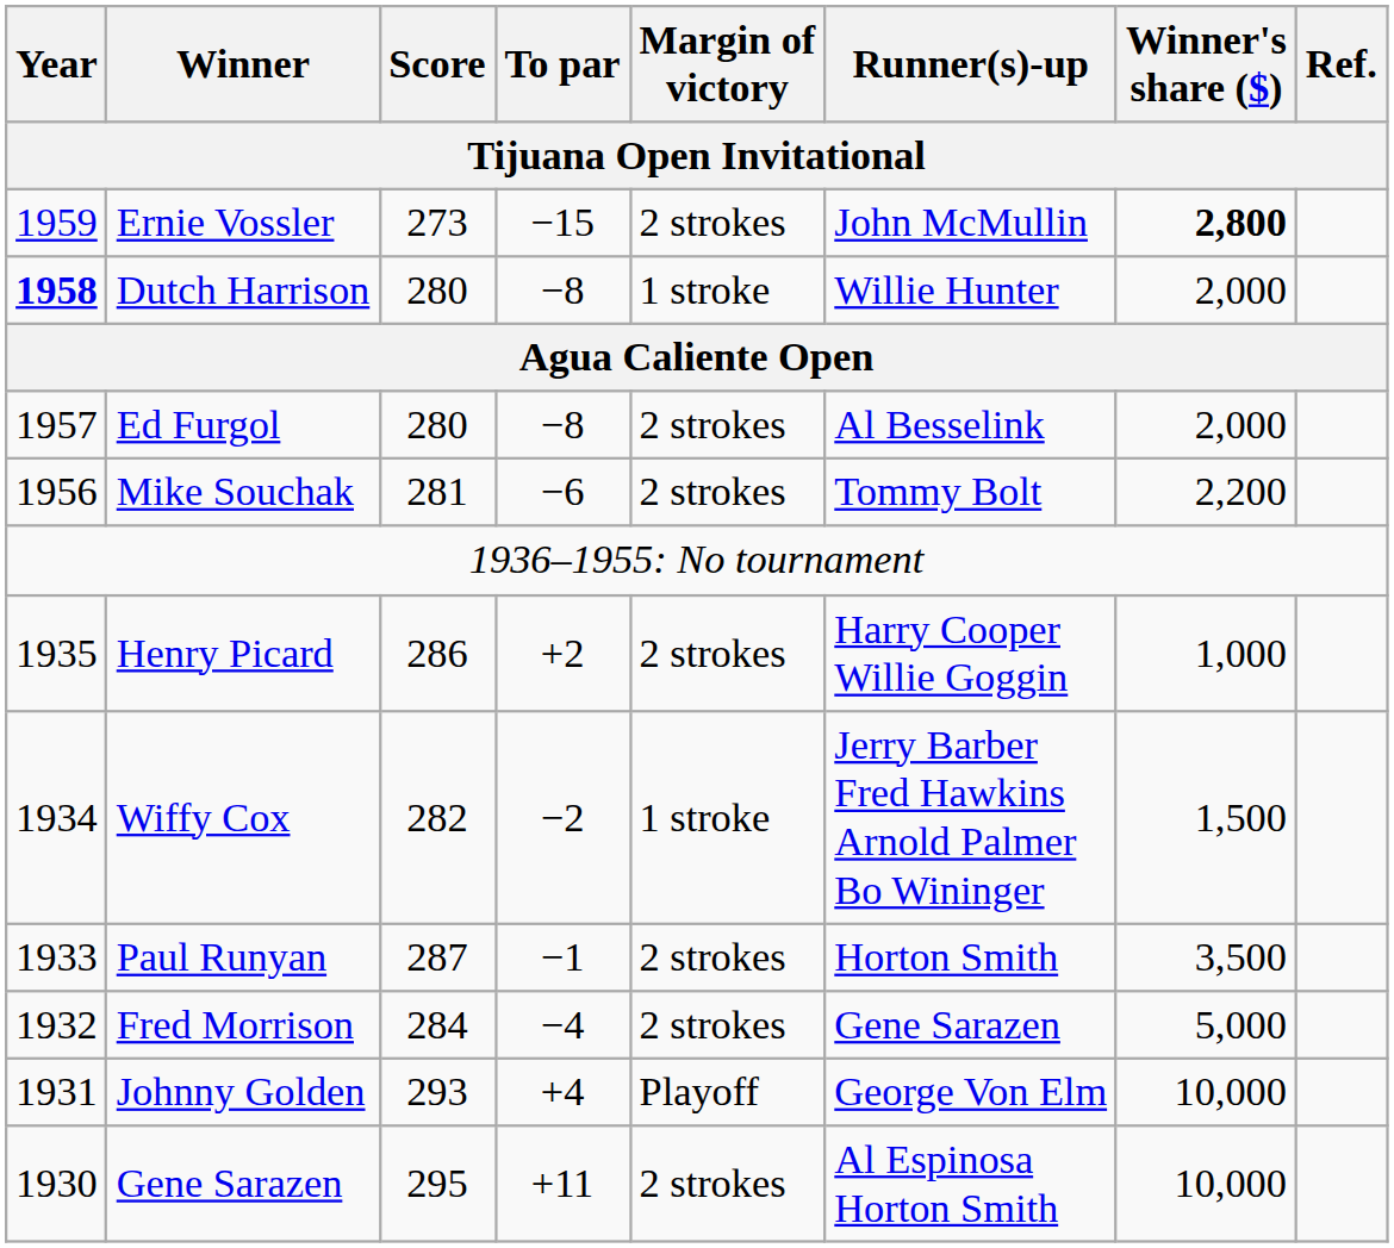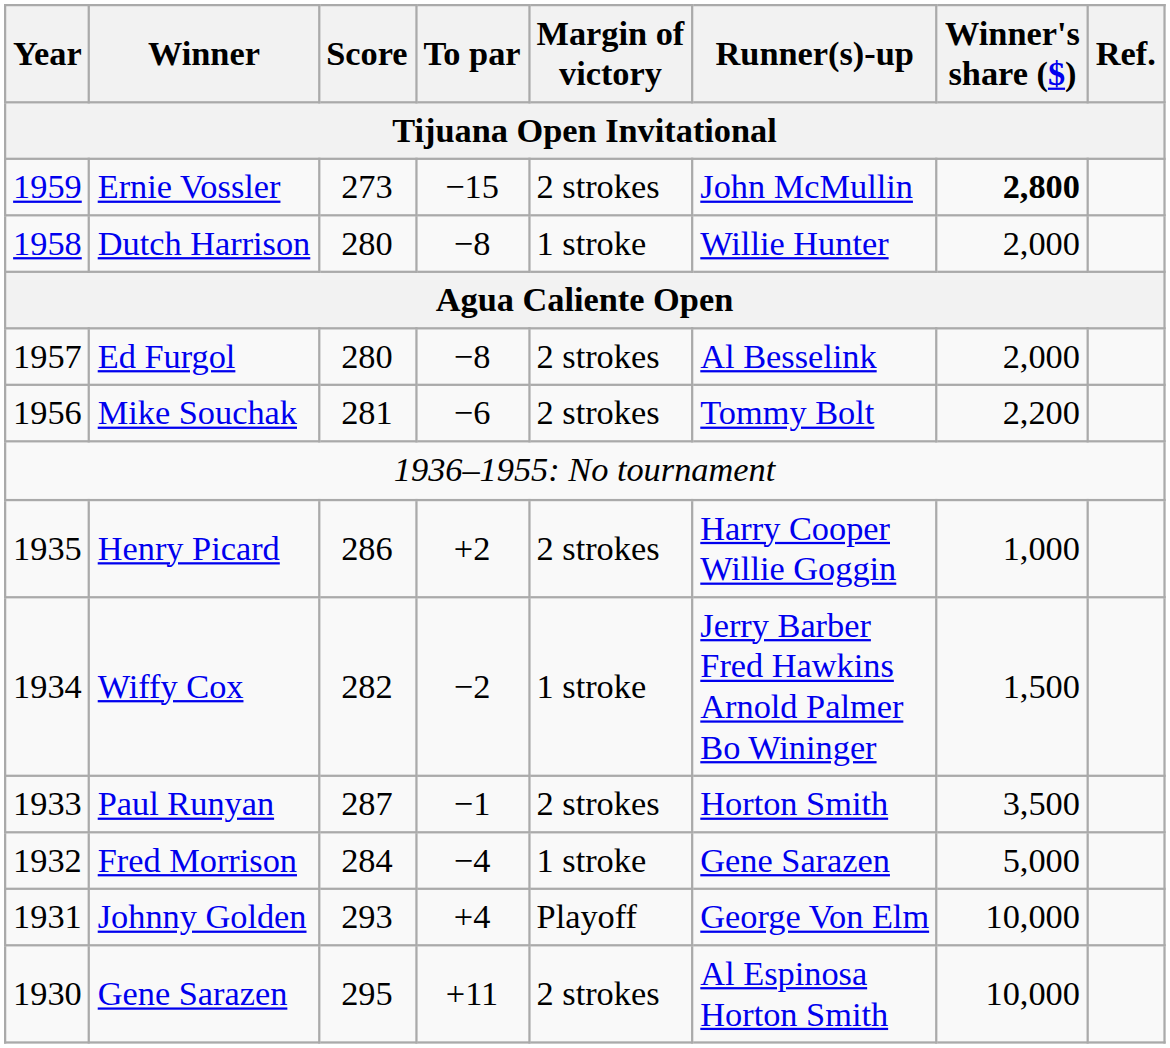 <table class="wikitable" style="font-size:95%">
 <tr>
 <th>Year</th>
 <th>Winner</th>
 <th>Score</th>
 <th>To par</th>
 <th>Margin of<br>victory</th>
 <th>Runner(s)-up</th>
 <th>Winner's<br>share (<a href='#'>$</a>)</th>
 <th>Ref.</th>
 </tr>
 <tr>
 <th colspan=9>Tijuana Open Invitational</th>
 </tr>
 <tr>
 <td><a href='#'>1959</a></td>
 <td> <a href='#'>Ernie Vossler</a></td>
 <td align=center>273</td>
 <td align=center>−15</td>
 <td>2 strokes</td>
 <td> <a href='#'>John McMullin</a></td>
 <td align=right><strong>2,800</strong></td>
 <td></td>
 </tr>
 <tr>
-<td><strong><a href='#'>1958</a></strong></td>
+<td><a href='#'>1958</a></td>
 <td> <a href='#'>Dutch Harrison</a></td>
 <td align=center>280</td>
 <td align=center>−8</td>
 <td>1 stroke</td>
 <td> <a href='#'>Willie Hunter</a></td>
 <td align=right>2,000</td>
 <td></td>
 </tr>
 <tr>
 <th colspan=9>Agua Caliente Open</th>
 </tr>
 <tr>
 <td>1957</td>
 <td> <a href='#'>Ed Furgol</a></td>
 <td align=center>280</td>
 <td align=center>−8</td>
 <td>2 strokes</td>
 <td> <a href='#'>Al Besselink</a></td>
 <td align=right>2,000</td>
 <td></td>
 </tr>
 <tr>
 <td>1956</td>
 <td> <a href='#'>Mike Souchak</a></td>
 <td align=center>281</td>
 <td align=center>−6</td>
 <td>2 strokes</td>
 <td> <a href='#'>Tommy Bolt</a></td>
 <td align=right>2,200</td>
 <td></td>
 </tr>
 <tr>
 <td colspan=8 align=center><em>1936–1955: No tournament</em></td>
 </tr>
 <tr>
 <td>1935</td>
 <td> <a href='#'>Henry Picard</a></td>
 <td align=center>286</td>
 <td align=center>+2</td>
 <td>2 strokes</td>
 <td> <a href='#'>Harry Cooper</a><br> <a href='#'>Willie Goggin</a></td>
 <td align=right>1,000</td>
 <td></td>
 </tr>
 <tr>
 <td>1934</td>
 <td> <a href='#'>Wiffy Cox</a></td>
 <td align=center>282</td>
 <td align=center>−2</td>
 <td>1 stroke</td>
 <td> <a href='#'>Jerry Barber</a><br> <a href='#'>Fred Hawkins</a><br> <a href='#'>Arnold Palmer</a><br> <a href='#'>Bo Wininger</a></td>
 <td align=right>1,500</td>
 <td></td>
 </tr>
 <tr>
 <td>1933</td>
 <td> <a href='#'>Paul Runyan</a></td>
 <td align=center>287</td>
 <td align=center>−1</td>
 <td>2 strokes</td>
 <td> <a href='#'>Horton Smith</a></td>
 <td align=right>3,500</td>
 <td></td>
 </tr>
 <tr>
 <td>1932</td>
 <td> <a href='#'>Fred Morrison</a></td>
 <td align=center>284</td>
 <td align=center>−4</td>
-<td>2 strokes</td>
+<td>1 stroke</td>
 <td> <a href='#'>Gene Sarazen</a></td>
 <td align=right>5,000</td>
 <td></td>
 </tr>
 <tr>
 <td>1931</td>
 <td> <a href='#'>Johnny Golden</a></td>
 <td align=center>293</td>
 <td align=center>+4</td>
 <td>Playoff</td>
 <td> <a href='#'>George Von Elm</a></td>
 <td align=right>10,000</td>
 <td></td>
 </tr>
 <tr>
 <td>1930</td>
 <td> <a href='#'>Gene Sarazen</a></td>
 <td align=center>295</td>
 <td align=center>+11</td>
 <td>2 strokes</td>
 <td> <a href='#'>Al Espinosa</a><br> <a href='#'>Horton Smith</a></td>
 <td align=right>10,000</td>
 <td></td>
 </tr>
 </table>
